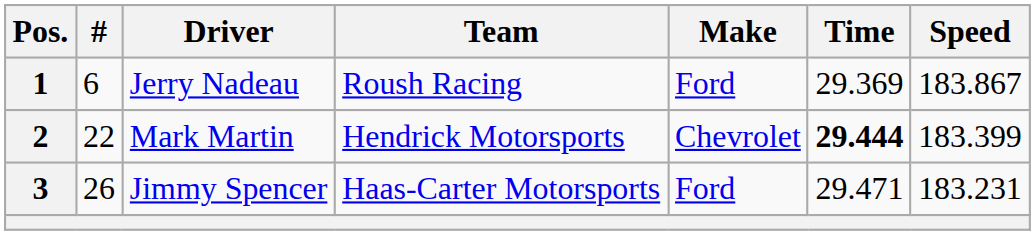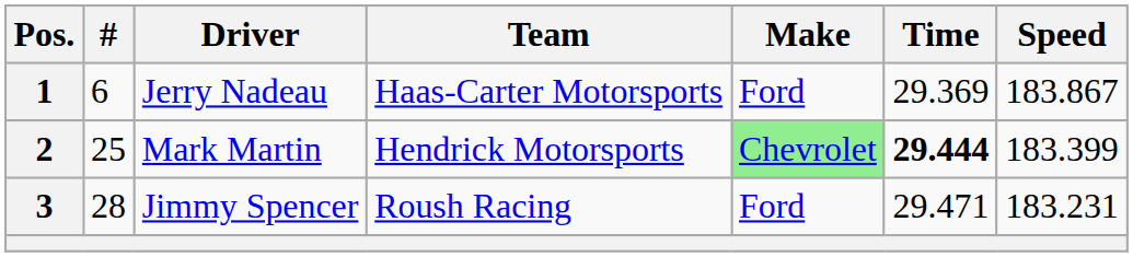 <table class="wikitable" style="font-size:95%">
 <tr>
 <th>Pos.</th>
 <th>#</th>
 <th>Driver</th>
 <th>Team</th>
 <th>Make</th>
 <th>Time</th>
 <th>Speed</th>
 </tr>
 <tr>
 <th>1</th>
 <td>6</td>
 <td><a href='#'>Jerry Nadeau</a></td>
-<td><a href='#'>Roush Racing</a></td>
+<td><a href='#'>Haas-Carter Motorsports</a></td>
 <td><a href='#'>Ford</a></td>
 <td>29.369</td>
 <td>183.867</td>
 </tr>
 <tr>
 <th>2</th>
-<td>22</td>
+<td>25</td>
 <td><a href='#'>Mark Martin</a></td>
 <td><a href='#'>Hendrick Motorsports</a></td>
-<td><a href='#'>Chevrolet</a></td>
+<td style="background: lightgreen;"><a href='#'>Chevrolet</a></td>
 <td><strong>29.444</strong></td>
 <td>183.399</td>
 </tr>
 <tr>
 <th>3</th>
-<td>26</td>
+<td>28</td>
 <td><a href='#'>Jimmy Spencer</a></td>
-<td><a href='#'>Haas-Carter Motorsports</a></td>
+<td><a href='#'>Roush Racing</a></td>
 <td><a href='#'>Ford</a></td>
 <td>29.471</td>
 <td>183.231</td>
 </tr>
 <tr>
 <th colspan="7"></th>
 </tr>
 </table>
